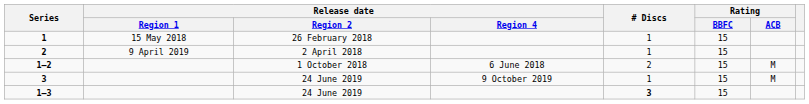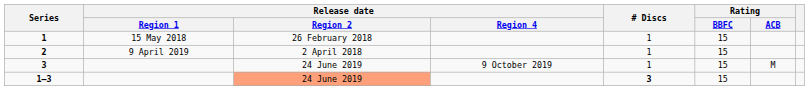 <table class="wikitable" style="width:99%; text-align:center;">
 <tr>
 <th rowspan="2">Series</th>
 <th colspan="3">Release date</th>
 <th rowspan="2"># Discs</th>
 <th colspan="2">Rating</th>
 <th rowspan="2"></th>
 </tr>
 <tr>
 <th><a href='#'>Region 1</a></th>
 <th><a href='#'>Region 2</a></th>
 <th><a href='#'>Region 4</a></th>
 <th><a href='#'>BBFC</a></th>
 <th><a href='#'>ACB</a></th>
 </tr>
 <tr>
 <td><strong>1</strong></td>
 <td>15 May 2018</td>
 <td>26 February 2018</td>
 <td></td>
 <td>1</td>
 <td>15</td>
 <td></td>
 <td></td>
 </tr>
 <tr>
 <td><strong>2</strong></td>
 <td>9 April 2019</td>
 <td>2 April 2018</td>
 <td></td>
 <td>1</td>
 <td>15</td>
 <td></td>
 <td></td>
 </tr>
 <tr>
-<td><strong>1–2</strong></td>
-<td></td>
-<td>1 October 2018</td>
-<td>6 June 2018</td>
-<td>2</td>
-<td>15</td>
-<td>M</td>
-<td></td>
-</tr>
-<tr>
 <td><strong>3</strong></td>
 <td></td>
 <td>24 June 2019</td>
 <td>9 October 2019</td>
 <td>1</td>
 <td>15</td>
 <td>M</td>
 <td></td>
 </tr>
 <tr>
 <td><strong>1–3</strong></td>
 <td></td>
-<td>24 June 2019</td>
+<td style="background: lightsalmon;">24 June 2019</td>
 <td></td>
 <td><strong>3</strong></td>
 <td>15</td>
 <td></td>
 <td></td>
 </tr>
 </table>
